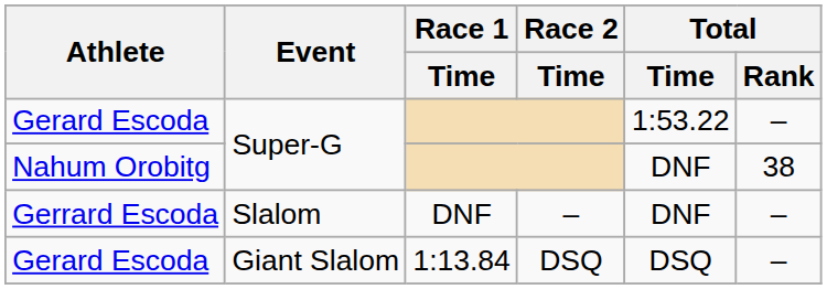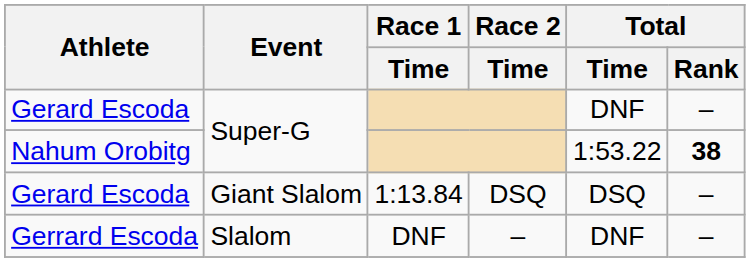 <table class="wikitable" style="font-size:90%">
 <tr>
 <th rowspan="2">Athlete</th>
 <th rowspan="2">Event</th>
 <th>Race 1</th>
 <th>Race 2</th>
 <th colspan="2">Total</th>
 </tr>
 <tr>
 <th>Time</th>
 <th>Time</th>
 <th>Time</th>
 <th>Rank</th>
 </tr>
 <tr>
 <td><a href='#'>Gerard Escoda</a></td>
 <td rowspan="2">Super-G</td>
 <td colspan="2" bgcolor="wheat"></td>
-<td align="center">1:53.22</td>
+<td align="center">DNF</td>
 <td align="center">–</td>
 </tr>
 <tr>
 <td><a href='#'>Nahum Orobitg</a></td>
 <td colspan="2" bgcolor="wheat"></td>
-<td align="center">DNF</td>
-<td align="center">38</td>
+<td align="center">1:53.22</td>
+<td align="center"><strong>38</strong></td>
+</tr>
+<tr>
+<td><a href='#'>Gerard Escoda</a></td>
+<td>Giant Slalom</td>
+<td align="center">1:13.84</td>
+<td align="center">DSQ</td>
+<td align="center">DSQ</td>
+<td align="center">–</td>
 </tr>
 <tr>
 <td><a href='#'>Gerrard Escoda</a></td>
 <td>Slalom</td>
 <td align="center">DNF</td>
 <td align="center">–</td>
 <td align="center">DNF</td>
 <td align="center">–</td>
 </tr>
-<tr>
-<td><a href='#'>Gerard Escoda</a></td>
-<td>Giant Slalom</td>
-<td align="center">1:13.84</td>
-<td align="center">DSQ</td>
-<td align="center">DSQ</td>
-<td align="center">–</td>
-</tr>
 </table>
